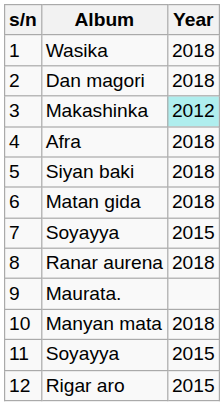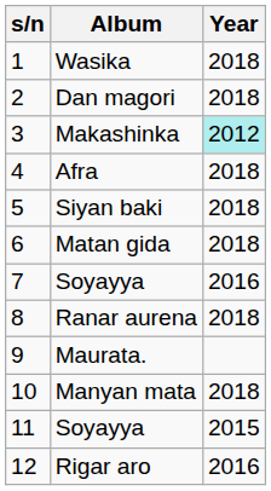 <table class="wikitable">
 <tr>
 <th>s/n</th>
 <th>Album</th>
 <th>Year</th>
 </tr>
 <tr>
 <td>1</td>
 <td>Wasika</td>
 <td>2018</td>
 </tr>
 <tr>
 <td>2</td>
 <td>Dan magori</td>
 <td>2018</td>
 </tr>
 <tr>
 <td>3</td>
 <td Makashi>Makashinka</td>
 <td style="background: paleturquoise;">2012</td>
 </tr>
 <tr>
 <td>4</td>
 <td>Afra</td>
 <td>2018</td>
 </tr>
 <tr>
 <td>5</td>
 <td>Siyan baki</td>
 <td>2018</td>
 </tr>
 <tr>
 <td>6</td>
 <td>Matan gida</td>
 <td>2018</td>
 </tr>
 <tr>
 <td>7</td>
 <td>Soyayya</td>
-<td>2015</td>
+<td>2016</td>
 </tr>
 <tr>
 <td>8</td>
 <td>Ranar aurena</td>
 <td>2018</td>
 </tr>
 <tr>
 <td>9</td>
 <td>Maurata.</td>
 <td></td>
 </tr>
 <tr>
 <td>10</td>
 <td>Manyan mata</td>
 <td>2018</td>
 </tr>
 <tr>
 <td>11</td>
 <td>Soyayya</td>
 <td>2015</td>
 </tr>
 <tr>
 <td>12</td>
 <td>Rigar aro</td>
-<td>2015</td>
+<td>2016</td>
 </tr>
 </table>
